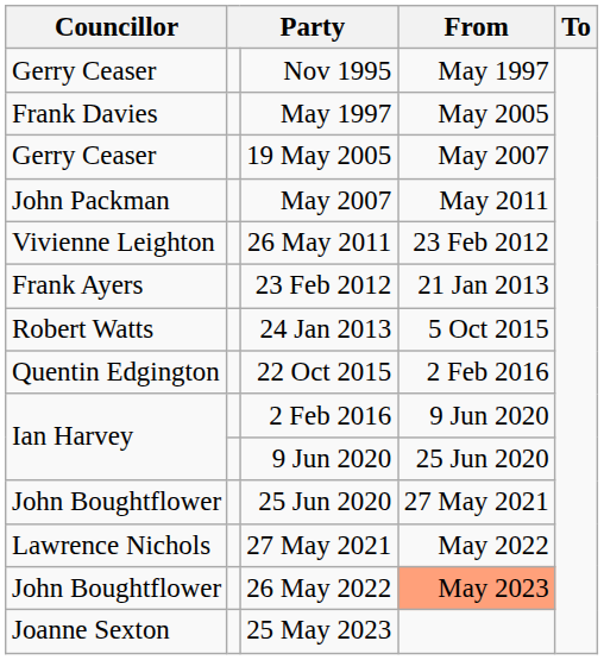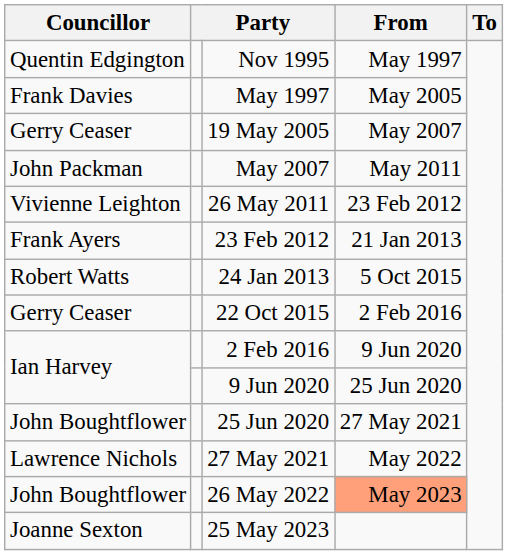 <table class=wikitable>
 <tr>
 <th>Councillor</th>
 <th colspan=2>Party</th>
 <th>From</th>
 <th>To</th>
 </tr>
 <tr>
-<td>Gerry Ceaser</td>
+<td>Quentin Edgington</td>
 <td></td>
 <td align=right>Nov 1995</td>
 <td align=right>May 1997</td>
 </tr>
 <tr>
 <td>Frank Davies</td>
 <td></td>
 <td align=right>May 1997</td>
 <td align=right>May 2005</td>
 </tr>
 <tr>
 <td>Gerry Ceaser</td>
 <td></td>
 <td align=right>19 May 2005</td>
 <td align=right>May 2007</td>
 </tr>
 <tr>
 <td>John Packman</td>
 <td></td>
 <td align=right>May 2007</td>
 <td align=right>May 2011</td>
 </tr>
 <tr>
 <td>Vivienne Leighton</td>
 <td></td>
 <td align=right>26 May 2011</td>
 <td align=right>23 Feb 2012</td>
 </tr>
 <tr>
 <td>Frank Ayers</td>
 <td></td>
 <td align=right>23 Feb 2012</td>
 <td align=right>21 Jan 2013</td>
 </tr>
 <tr>
 <td>Robert Watts</td>
 <td></td>
 <td align=right>24 Jan 2013</td>
 <td align=right>5 Oct 2015</td>
 </tr>
 <tr>
-<td>Quentin Edgington</td>
+<td>Gerry Ceaser</td>
 <td></td>
 <td align=right>22 Oct 2015</td>
 <td align=right>2 Feb 2016</td>
 </tr>
 <tr>
 <td rowspan=2>Ian Harvey</td>
 <td></td>
 <td align=right>2 Feb 2016</td>
 <td align=right>9 Jun 2020</td>
 </tr>
 <tr>
 <td></td>
 <td align=right>9 Jun 2020</td>
 <td align=right>25 Jun 2020</td>
 </tr>
 <tr>
 <td>John Boughtflower</td>
 <td></td>
 <td align=right>25 Jun 2020</td>
 <td align=right>27 May 2021</td>
 </tr>
 <tr>
 <td>Lawrence Nichols</td>
 <td></td>
 <td align=right>27 May 2021</td>
 <td align=right>May 2022</td>
 </tr>
 <tr>
 <td>John Boughtflower</td>
 <td></td>
 <td align=right>26 May 2022</td>
 <td align=right style="background: lightsalmon;">May 2023</td>
 </tr>
 <tr>
 <td>Joanne Sexton</td>
 <td></td>
 <td align=right>25 May 2023</td>
 <td></td>
 </tr>
 </table>
